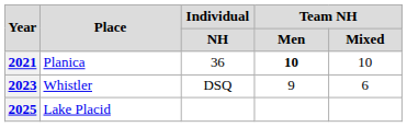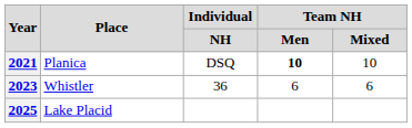 <table class="wikitable plainrowheaders" style="background:#fff; font-size:86%; line-height:16px; border:gray solid 1px; border-collapse:collapse;">
 <tr style="background:#ccc; text-align:center;">
 <th scope="col" rowspan="2" style="background:#dcdcdc; width:25px;">Year</th>
 <th scope="col" rowspan="2" style="background:#dcdcdc; width:130px;">Place</th>
 <th scope="col" style="background:#dcdcdc; width:65px;">Individual</th>
 <th scope="col" colspan="2" style="background:#dcdcdc; width:130px;">Team NH</th>
 </tr>
 <tr>
 <th scope="col" style="background:#dcdcdc; width:65px;">NH</th>
 <th scope="col" style="background:#dcdcdc; width:65px;">Men</th>
 <th scope="col" style="background:#dcdcdc; width:65px;">Mixed</th>
 </tr>
 <tr>
 <th scope=row align=center><a href='#'>2021</a></th>
 <td align=left> <a href='#'>Planica</a></td>
-<td align=center>36</td>
+<td align=center>DSQ</td>
 <td align=center><strong>10</strong></td>
 <td align=center>10</td>
 </tr>
 <tr>
 <th scope=row align=center><a href='#'>2023</a></th>
 <td align=left> <a href='#'>Whistler</a></td>
-<td align=center>DSQ</td>
-<td align=center>9</td>
+<td align=center>36</td>
+<td align=center>6</td>
 <td align=center>6</td>
 </tr>
 <tr>
 <th scope=row align=center><a href='#'>2025</a></th>
 <td align=left> <a href='#'>Lake Placid</a></td>
 <td align=center></td>
 <td align=center></td>
 <td align=center></td>
 </tr>
 </table>
